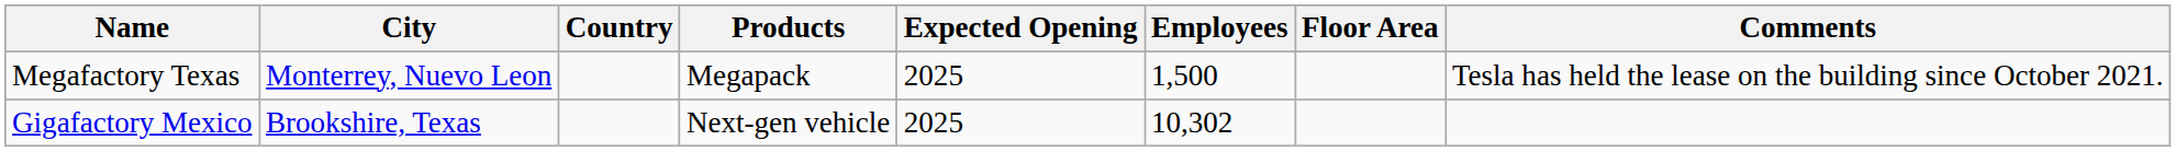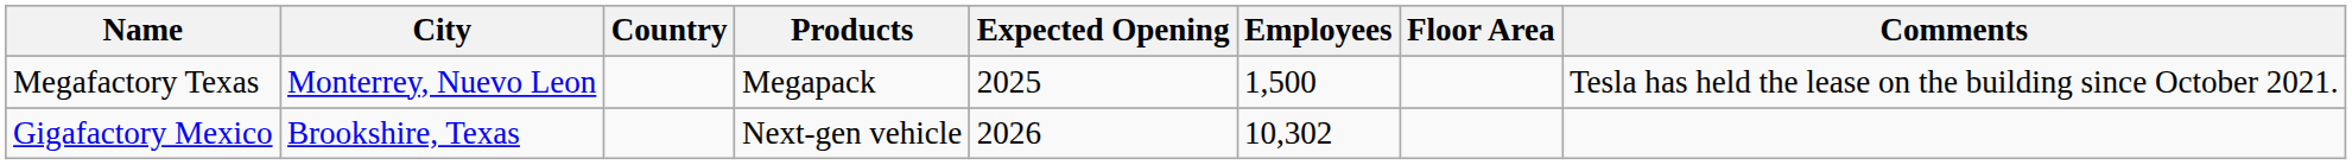 <table class="wikitable sortable">
 <tr>
 <th>Name</th>
 <th>City</th>
 <th>Country</th>
 <th>Products</th>
 <th>Expected Opening</th>
 <th>Employees</th>
 <th>Floor Area</th>
 <th>Comments</th>
 </tr>
 <tr>
 <td>Megafactory Texas</td>
 <td><a href='#'>Monterrey, Nuevo Leon</a></td>
 <td></td>
 <td>Megapack</td>
 <td>2025</td>
 <td>1,500</td>
 <td></td>
 <td>Tesla has held the lease on the building since October 2021.</td>
 </tr>
 <tr>
 <td><a href='#'>Gigafactory Mexico</a></td>
 <td><a href='#'>Brookshire, Texas</a></td>
 <td></td>
 <td>Next-gen vehicle</td>
-<td>2025</td>
+<td>2026</td>
 <td>10,302</td>
 <td></td>
 <td></td>
 </tr>
 </table>
